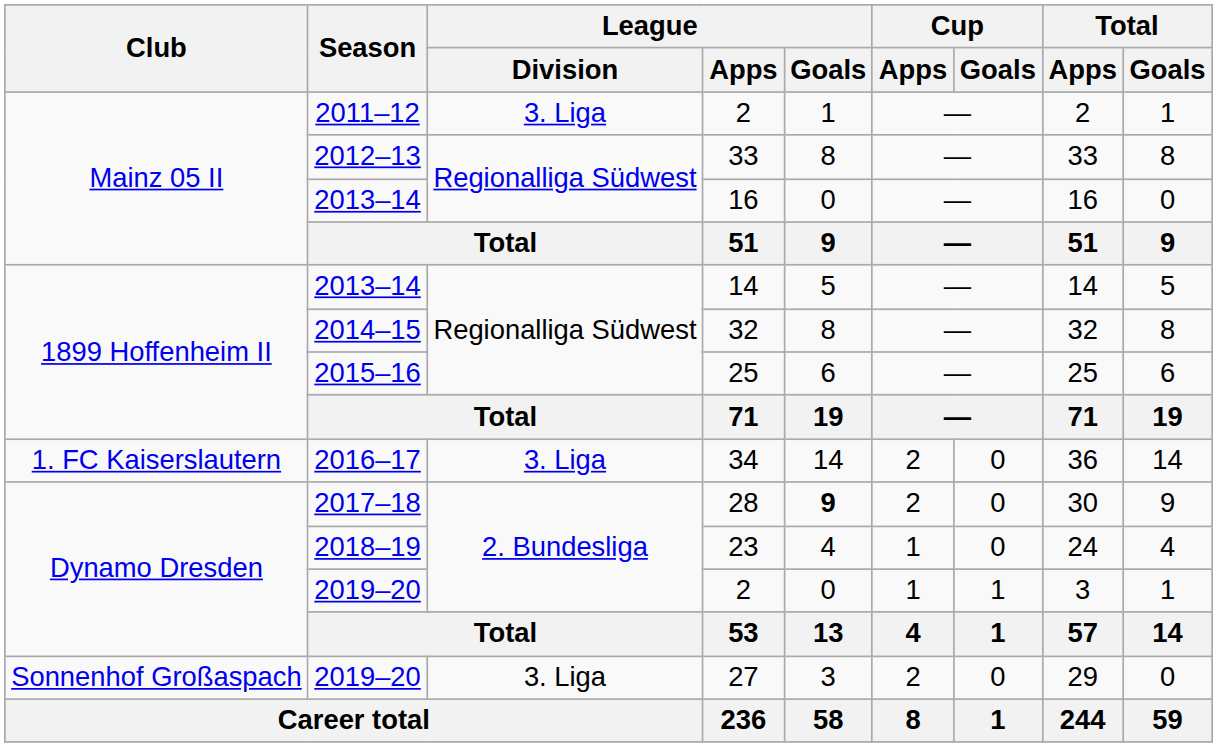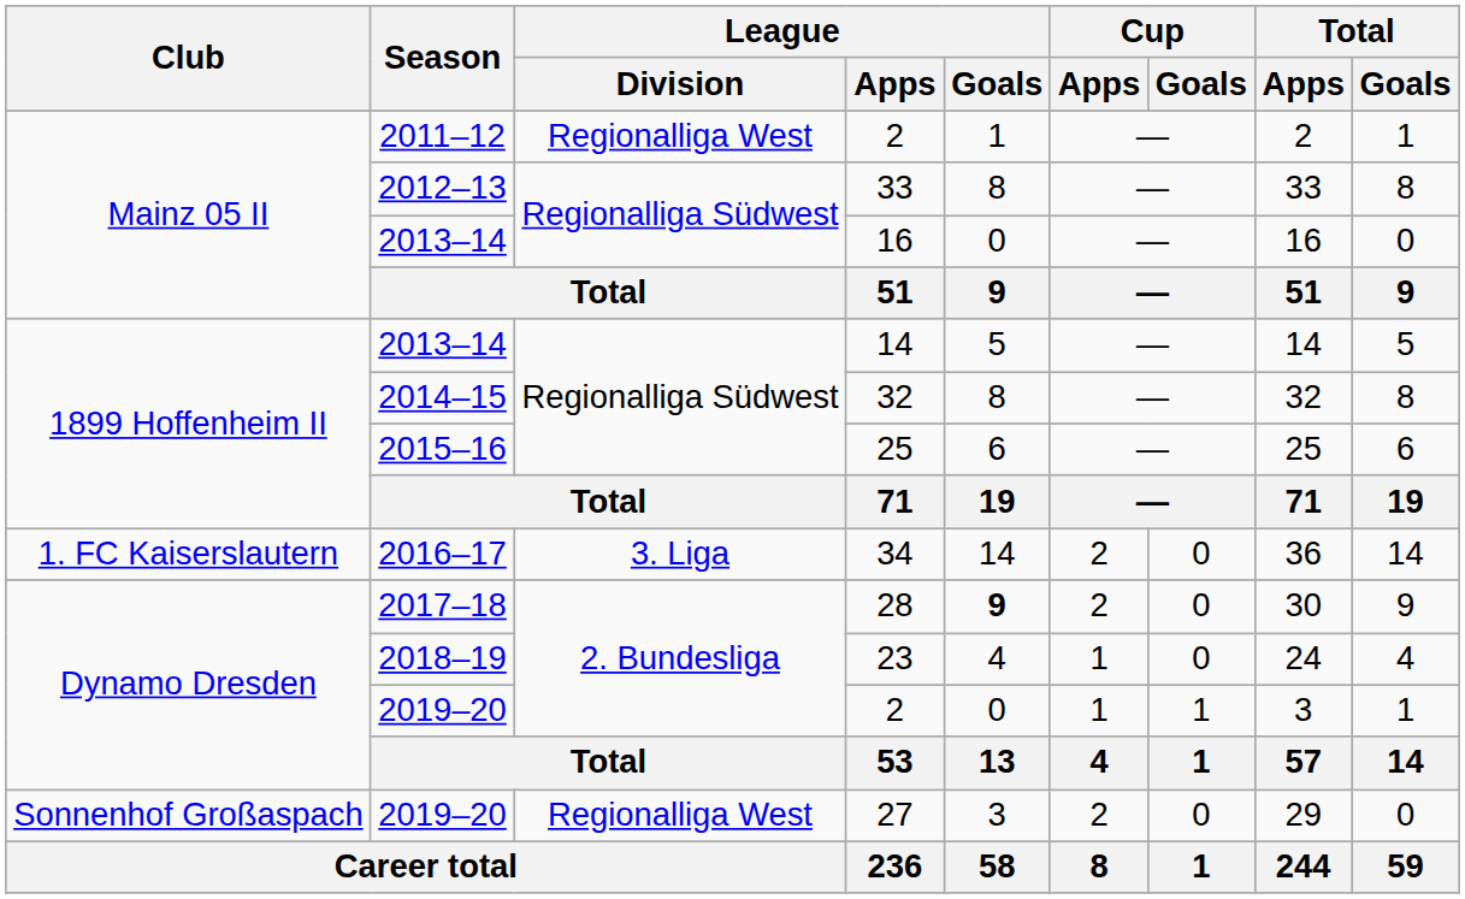 <table class="wikitable" style="text-align: center">
 <tr>
 <th rowspan="2">Club</th>
 <th rowspan="2">Season</th>
 <th colspan="3">League</th>
 <th colspan="2">Cup</th>
 <th colspan="2">Total</th>
 </tr>
 <tr>
 <th>Division</th>
 <th>Apps</th>
 <th>Goals</th>
 <th>Apps</th>
 <th>Goals</th>
 <th>Apps</th>
 <th>Goals</th>
 </tr>
 <tr>
 <td rowspan="4"><a href='#'>Mainz 05 II</a></td>
 <td><a href='#'>2011–12</a></td>
-<td><a href='#'>3. Liga</a></td>
+<td><a href='#'>Regionalliga West</a></td>
 <td>2</td>
 <td>1</td>
 <td colspan="2">—</td>
 <td>2</td>
 <td>1</td>
 </tr>
 <tr>
 <td><a href='#'>2012–13</a></td>
 <td rowspan="2"><a href='#'>Regionalliga Südwest</a></td>
 <td>33</td>
 <td>8</td>
 <td colspan="2">—</td>
 <td>33</td>
 <td>8</td>
 </tr>
 <tr>
 <td><a href='#'>2013–14</a></td>
 <td>16</td>
 <td>0</td>
 <td colspan="2">—</td>
 <td>16</td>
 <td>0</td>
 </tr>
 <tr>
 <th colspan="2">Total</th>
 <th>51</th>
 <th>9</th>
 <th colspan="2">—</th>
 <th>51</th>
 <th>9</th>
 </tr>
 <tr>
 <td rowspan="4"><a href='#'>1899 Hoffenheim II</a></td>
 <td><a href='#'>2013–14</a></td>
 <td rowspan="3">Regionalliga Südwest</td>
 <td>14</td>
 <td>5</td>
 <td colspan="2">—</td>
 <td>14</td>
 <td>5</td>
 </tr>
 <tr>
 <td><a href='#'>2014–15</a></td>
 <td>32</td>
 <td>8</td>
 <td colspan="2">—</td>
 <td>32</td>
 <td>8</td>
 </tr>
 <tr>
 <td><a href='#'>2015–16</a></td>
 <td>25</td>
 <td>6</td>
 <td colspan="2">—</td>
 <td>25</td>
 <td>6</td>
 </tr>
 <tr>
 <th colspan="2">Total</th>
 <th>71</th>
 <th>19</th>
 <th colspan="2">—</th>
 <th>71</th>
 <th>19</th>
 </tr>
 <tr>
 <td rowspan="1"><a href='#'>1. FC Kaiserslautern</a></td>
 <td><a href='#'>2016–17</a></td>
 <td><a href='#'>3. Liga</a></td>
 <td>34</td>
 <td>14</td>
 <td>2</td>
 <td>0</td>
 <td>36</td>
 <td>14</td>
 </tr>
 <tr>
 <td rowspan="4"><a href='#'>Dynamo Dresden</a></td>
 <td><a href='#'>2017–18</a></td>
 <td rowspan="3"><a href='#'>2. Bundesliga</a></td>
 <td>28</td>
 <td><strong>9</strong></td>
 <td>2</td>
 <td>0</td>
 <td>30</td>
 <td>9</td>
 </tr>
 <tr>
 <td><a href='#'>2018–19</a></td>
 <td>23</td>
 <td>4</td>
 <td>1</td>
 <td>0</td>
 <td>24</td>
 <td>4</td>
 </tr>
 <tr>
 <td><a href='#'>2019–20</a></td>
 <td>2</td>
 <td>0</td>
 <td>1</td>
 <td>1</td>
 <td>3</td>
 <td>1</td>
 </tr>
 <tr>
 <th colspan="2">Total</th>
 <th>53</th>
 <th>13</th>
 <th>4</th>
 <th>1</th>
 <th>57</th>
 <th>14</th>
 </tr>
 <tr>
 <td><a href='#'>Sonnenhof Großaspach</a></td>
 <td><a href='#'>2019–20</a></td>
-<td rowspan="1">3. Liga</td>
+<td><a href='#'>Regionalliga West</a></td>
 <td>27</td>
 <td>3</td>
 <td>2</td>
 <td>0</td>
 <td>29</td>
 <td>0</td>
 </tr>
 <tr>
 <th colspan="3">Career total</th>
 <th>236</th>
 <th>58</th>
 <th>8</th>
 <th>1</th>
 <th>244</th>
 <th>59</th>
 </tr>
 </table>
